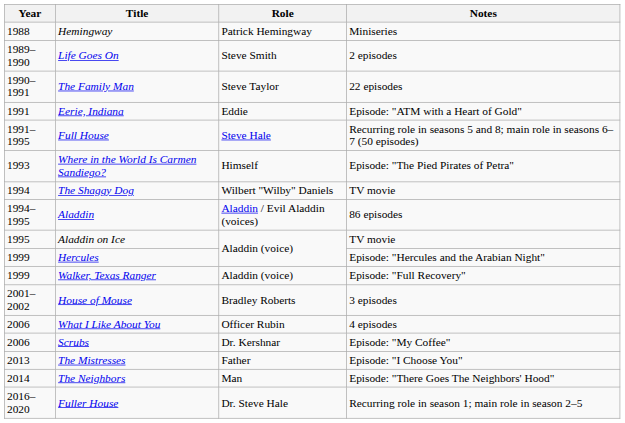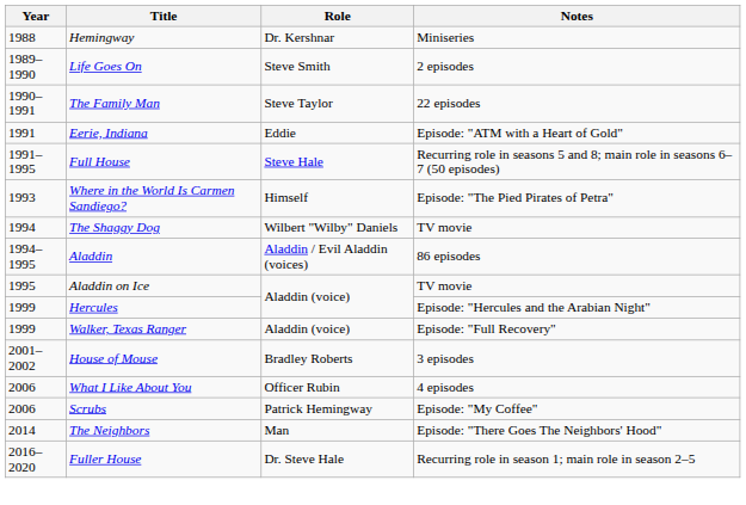 <table class="wikitable sortable">
 <tr>
 <th>Year</th>
 <th>Title</th>
 <th>Role</th>
 <th class="unsortable">Notes</th>
 </tr>
 <tr>
 <td>1988</td>
 <td><em>Hemingway</em></td>
-<td>Patrick Hemingway</td>
+<td>Dr. Kershnar</td>
 <td>Miniseries</td>
 </tr>
 <tr>
 <td>1989–1990</td>
 <td><em><a href='#'>Life Goes On</a></em></td>
 <td>Steve Smith</td>
 <td>2 episodes</td>
 </tr>
 <tr>
 <td>1990–1991</td>
 <td><em><a href='#'>The Family Man</a></em></td>
 <td>Steve Taylor</td>
 <td>22 episodes</td>
 </tr>
 <tr>
 <td>1991</td>
 <td><em><a href='#'>Eerie, Indiana</a></em></td>
 <td>Eddie</td>
 <td>Episode: "ATM with a Heart of Gold"</td>
 </tr>
 <tr>
 <td>1991–1995</td>
 <td><em><a href='#'>Full House</a></em></td>
 <td><a href='#'>Steve Hale</a></td>
 <td>Recurring role in seasons 5 and 8; main role in seasons 6–7 (50 episodes)</td>
 </tr>
 <tr>
 <td>1993</td>
 <td><em><a href='#'>Where in the World Is Carmen Sandiego?</a></em></td>
 <td>Himself</td>
 <td>Episode: "The Pied Pirates of Petra"</td>
 </tr>
 <tr>
 <td>1994</td>
 <td><em><a href='#'>The Shaggy Dog</a></em></td>
 <td>Wilbert "Wilby" Daniels</td>
 <td>TV movie</td>
 </tr>
 <tr>
 <td>1994–1995</td>
 <td><em><a href='#'>Aladdin</a></em></td>
 <td><a href='#'>Aladdin</a> / Evil Aladdin (voices)</td>
 <td>86 episodes</td>
 </tr>
 <tr>
 <td>1995</td>
 <td><em>Aladdin on Ice</em></td>
 <td rowspan="2">Aladdin (voice)</td>
 <td>TV movie</td>
 </tr>
 <tr>
 <td>1999</td>
 <td><em><a href='#'>Hercules</a></em></td>
 <td>Episode: "Hercules and the Arabian Night"</td>
 </tr>
 <tr>
 <td>1999</td>
 <td><em><a href='#'>Walker, Texas Ranger</a></em></td>
 <td>Aladdin (voice)</td>
 <td>Episode: "Full Recovery"</td>
 </tr>
 <tr>
 <td>2001–2002</td>
 <td><em><a href='#'>House of Mouse</a></em></td>
 <td>Bradley Roberts</td>
 <td>3 episodes</td>
 </tr>
 <tr>
 <td>2006</td>
 <td><em><a href='#'>What I Like About You</a></em></td>
 <td>Officer Rubin</td>
 <td>4 episodes</td>
 </tr>
 <tr>
 <td>2006</td>
 <td><em><a href='#'>Scrubs</a></em></td>
-<td>Dr. Kershnar</td>
+<td>Patrick Hemingway</td>
 <td>Episode: "My Coffee"</td>
-</tr>
-<tr>
-<td>2013</td>
-<td><em><a href='#'>The Mistresses</a></em></td>
-<td>Father</td>
-<td>Episode: "I Choose You"</td>
 </tr>
 <tr>
 <td>2014</td>
 <td><em><a href='#'>The Neighbors</a></em></td>
 <td>Man</td>
 <td>Episode: "There Goes The Neighbors' Hood"</td>
 </tr>
 <tr>
 <td>2016–2020</td>
 <td><em><a href='#'>Fuller House</a></em></td>
 <td>Dr. Steve Hale</td>
 <td>Recurring role in season 1; main role in season 2–5</td>
 </tr>
 </table>
